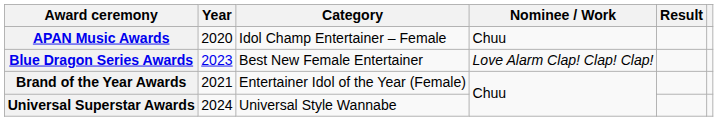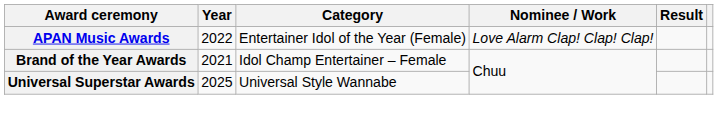 <table class="wikitable plainrowheaders sortable">
 <tr>
 <th scope="col">Award ceremony</th>
 <th scope="col">Year</th>
 <th scope="col">Category</th>
 <th scope="col">Nominee / Work</th>
 <th scope="col">Result</th>
 <th scope="col" class="unsortable"></th>
 </tr>
 <tr>
 <th scope="row"><a href='#'>APAN Music Awards</a></th>
-<td style="text-align:center">2020</td>
-<td>Idol Champ Entertainer – Female</td>
-<td>Chuu</td>
-<td></td>
-<td style="text-align:center"></td>
-</tr>
-<tr>
-<th scope="row"><a href='#'>Blue Dragon Series Awards</a></th>
-<td style="text-align:center"><a href='#'>2023</a></td>
-<td>Best New Female Entertainer</td>
+<td style="text-align:center">2022</td>
+<td>Entertainer Idol of the Year (Female)</td>
 <td><em>Love Alarm Clap! Clap! Clap! </em></td>
 <td></td>
 <td style="text-align:center"></td>
 </tr>
 <tr>
 <th scope="row">Brand of the Year Awards</th>
 <td style="text-align:center">2021</td>
-<td>Entertainer Idol of the Year (Female)</td>
+<td>Idol Champ Entertainer – Female</td>
 <td rowspan="2">Chuu</td>
 <td></td>
 <td style="text-align:center"></td>
 </tr>
 <tr>
 <th scope="row">Universal Superstar Awards</th>
-<td style="text-align:center">2024</td>
+<td style="text-align:center">2025</td>
 <td>Universal Style Wannabe</td>
 <td></td>
 <td style="text-align:center"></td>
 </tr>
 </table>
